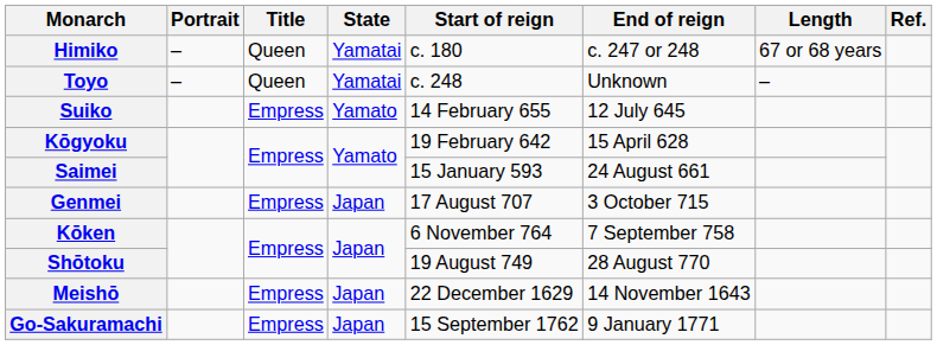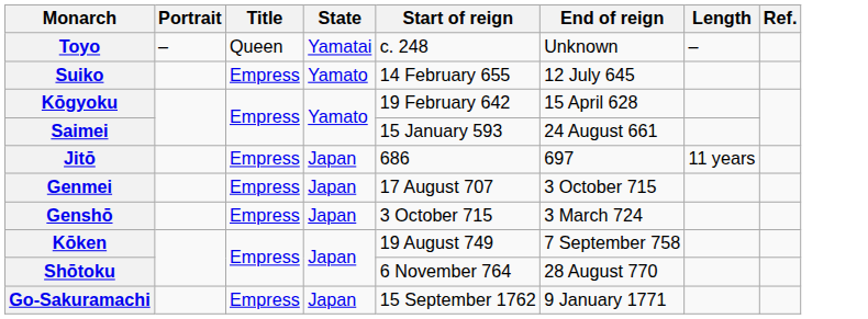 <table class="wikitable sortable">
 <tr>
 <th>Monarch</th>
 <th>Portrait</th>
 <th>Title</th>
 <th>State</th>
 <th>Start of reign</th>
 <th>End of reign</th>
 <th>Length</th>
 <th>Ref.</th>
-</tr>
-<tr>
-<th><a href='#'>Himiko</a></th>
-<td>–</td>
-<td>Queen</td>
-<td><a href='#'>Yamatai</a></td>
-<td>c. 180</td>
-<td>c. 247 or 248</td>
-<td>67 or 68 years</td>
-<td></td>
 </tr>
 <tr>
 <th><a href='#'>Toyo</a></th>
 <td>–</td>
 <td>Queen</td>
 <td><a href='#'>Yamatai</a></td>
 <td>c. 248</td>
 <td>Unknown</td>
 <td>–</td>
 <td></td>
 </tr>
 <tr>
 <th><a href='#'>Suiko</a></th>
 <td></td>
 <td><a href='#'>Empress</a></td>
 <td><a href='#'>Yamato</a></td>
 <td>14 February 655</td>
 <td>12 July 645</td>
 <td></td>
 <td></td>
 </tr>
 <tr>
 <th><a href='#'>Kōgyoku</a></th>
 <td rowspan="2"></td>
 <td rowspan="2"><a href='#'>Empress</a></td>
 <td rowspan="2"><a href='#'>Yamato</a></td>
 <td>19 February 642</td>
 <td>15 April 628</td>
 <td></td>
 <td rowspan="2"></td>
 </tr>
 <tr>
 <th><a href='#'>Saimei</a></th>
 <td>15 January 593</td>
 <td>24 August 661</td>
 <td></td>
 </tr>
 <tr>
+<th><a href='#'>Jitō</a></th>
+<td></td>
+<td><a href='#'>Empress</a></td>
+<td><a href='#'>Japan</a></td>
+<td>686</td>
+<td>697</td>
+<td>11 years</td>
+<td></td>
+</tr>
+<tr>
 <th><a href='#'>Genmei</a></th>
 <td></td>
 <td><a href='#'>Empress</a></td>
 <td><a href='#'>Japan</a></td>
 <td>17 August 707</td>
 <td>3 October 715</td>
 <td></td>
 <td></td>
 </tr>
 <tr>
+<th><a href='#'>Genshō</a></th>
+<td></td>
+<td><a href='#'>Empress</a></td>
+<td><a href='#'>Japan</a></td>
+<td>3 October 715</td>
+<td>3 March 724</td>
+<td></td>
+<td></td>
+</tr>
+<tr>
 <th><a href='#'>Kōken</a></th>
 <td rowspan="2"></td>
 <td rowspan="2"><a href='#'>Empress</a></td>
 <td rowspan="2"><a href='#'>Japan</a></td>
-<td>6 November 764</td>
+<td>19 August 749</td>
 <td>7 September 758</td>
 <td></td>
 <td></td>
 </tr>
 <tr>
 <th><a href='#'>Shōtoku</a></th>
-<td>19 August 749</td>
+<td>6 November 764</td>
 <td>28 August 770</td>
-<td></td>
-<td></td>
-</tr>
-<tr>
-<th><a href='#'>Meishō</a></th>
-<td></td>
-<td><a href='#'>Empress</a></td>
-<td><a href='#'>Japan</a></td>
-<td>22 December 1629</td>
-<td>14 November 1643</td>
 <td></td>
 <td></td>
 </tr>
 <tr>
 <th><a href='#'>Go-Sakuramachi</a></th>
 <td></td>
 <td><a href='#'>Empress</a></td>
 <td><a href='#'>Japan</a></td>
 <td>15 September 1762</td>
 <td>9 January 1771</td>
 <td></td>
 <td></td>
 </tr>
 </table>
